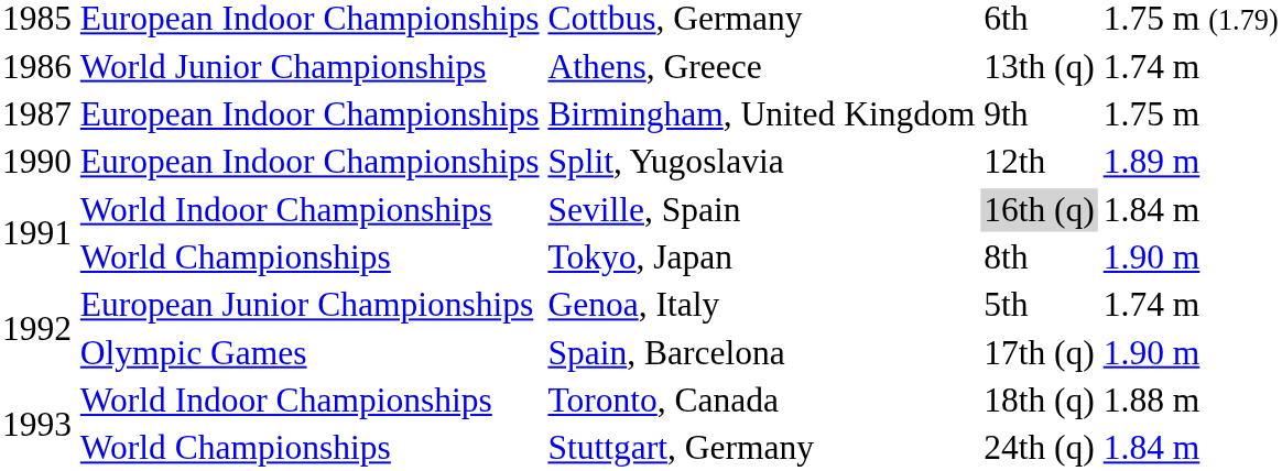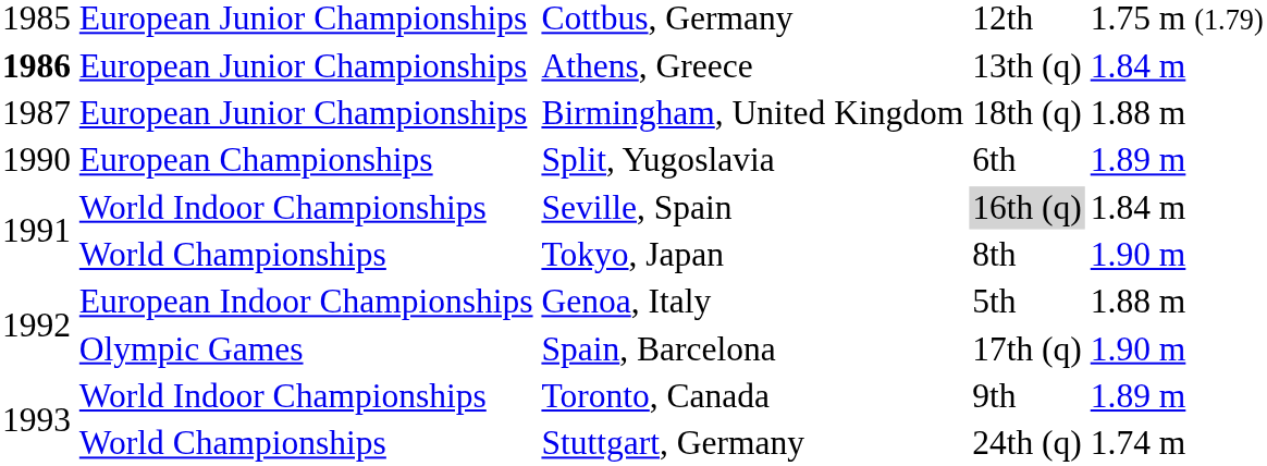 <table>
 <tr>
 <th colspan="6"></th>
 </tr>
 <tr>
 <td>1985</td>
-<td><a href='#'>European Indoor Championships</a></td>
+<td><a href='#'>European Junior Championships</a></td>
 <td><a href='#'>Cottbus</a>, Germany</td>
-<td>6th</td>
+<td>12th</td>
 <td>1.75 m <small>(1.79)</small></td>
 </tr>
 <tr>
-<td>1986</td>
-<td><a href='#'>World Junior Championships</a></td>
+<td><strong>1986</strong></td>
+<td><a href='#'>European Junior Championships</a></td>
 <td><a href='#'>Athens</a>, Greece</td>
 <td>13th (q)</td>
-<td>1.74 m</td>
+<td><a href='#'>1.84 m</a></td>
 </tr>
 <tr>
 <td>1987</td>
-<td><a href='#'>European Indoor Championships</a></td>
+<td><a href='#'>European Junior Championships</a></td>
 <td><a href='#'>Birmingham</a>, United Kingdom</td>
-<td>9th</td>
-<td>1.75 m</td>
+<td>18th (q)</td>
+<td>1.88 m</td>
 </tr>
 <tr>
 <td>1990</td>
-<td><a href='#'>European Indoor Championships</a></td>
+<td><a href='#'>European Championships</a></td>
 <td><a href='#'>Split</a>, Yugoslavia</td>
-<td>12th</td>
+<td>6th</td>
 <td><a href='#'>1.89 m</a></td>
 </tr>
 <tr>
 <td rowspan=2>1991</td>
 <td><a href='#'>World Indoor Championships</a></td>
 <td><a href='#'>Seville</a>, Spain</td>
 <td style="background: lightgrey;">16th (q)</td>
 <td>1.84 m</td>
 </tr>
 <tr>
 <td><a href='#'>World Championships</a></td>
 <td><a href='#'>Tokyo</a>, Japan</td>
 <td>8th</td>
 <td><a href='#'>1.90 m</a></td>
 </tr>
 <tr>
 <td rowspan=2>1992</td>
-<td><a href='#'>European Junior Championships</a></td>
+<td><a href='#'>European Indoor Championships</a></td>
 <td><a href='#'>Genoa</a>, Italy</td>
 <td>5th</td>
-<td>1.74 m</td>
+<td>1.88 m</td>
 </tr>
 <tr>
 <td><a href='#'>Olympic Games</a></td>
 <td><a href='#'>Spain</a>, Barcelona</td>
 <td>17th (q)</td>
 <td><a href='#'>1.90 m</a></td>
 </tr>
 <tr>
 <td rowspan=2>1993</td>
 <td><a href='#'>World Indoor Championships</a></td>
 <td><a href='#'>Toronto</a>, Canada</td>
-<td>18th (q)</td>
-<td>1.88 m</td>
+<td>9th</td>
+<td><a href='#'>1.89 m</a></td>
 </tr>
 <tr>
 <td><a href='#'>World Championships</a></td>
 <td><a href='#'>Stuttgart</a>, Germany</td>
 <td>24th (q)</td>
-<td><a href='#'>1.84 m</a></td>
+<td>1.74 m</td>
 </tr>
 </table>
